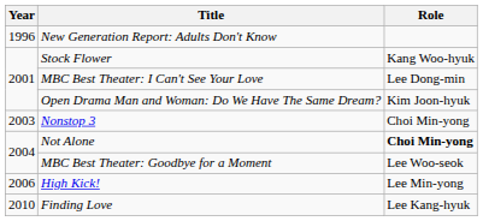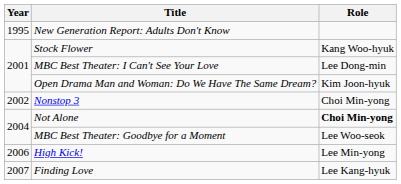 <table class="wikitable">
 <tr>
 <th>Year</th>
 <th>Title</th>
 <th>Role</th>
 </tr>
 <tr>
-<td>1996</td>
+<td>1995</td>
 <td><em>New Generation Report: Adults Don't Know</em> </td>
 <td></td>
 </tr>
 <tr>
 <td rowspan=3>2001</td>
 <td><em>Stock Flower</em></td>
 <td>Kang Woo-hyuk</td>
 </tr>
 <tr>
 <td><em>MBC Best Theater: I Can't See Your Love</em></td>
 <td>Lee Dong-min</td>
 </tr>
 <tr>
 <td><em>Open Drama Man and Woman: Do We Have The Same Dream?</em></td>
 <td>Kim Joon-hyuk</td>
 </tr>
 <tr>
-<td>2003</td>
+<td>2002</td>
 <td><em><a href='#'>Nonstop 3</a></em></td>
 <td>Choi Min-yong</td>
 </tr>
 <tr>
 <td rowspan=2>2004</td>
 <td><em>Not Alone</em></td>
 <td><strong>Choi Min-yong</strong></td>
 </tr>
 <tr>
 <td><em>MBC Best Theater: Goodbye for a Moment</em></td>
 <td>Lee Woo-seok</td>
 </tr>
 <tr>
 <td>2006</td>
 <td><em><a href='#'>High Kick!</a></em></td>
 <td>Lee Min-yong</td>
 </tr>
 <tr>
-<td>2010</td>
+<td>2007</td>
 <td><em>Finding Love</em> </td>
 <td>Lee Kang-hyuk</td>
 </tr>
 </table>
